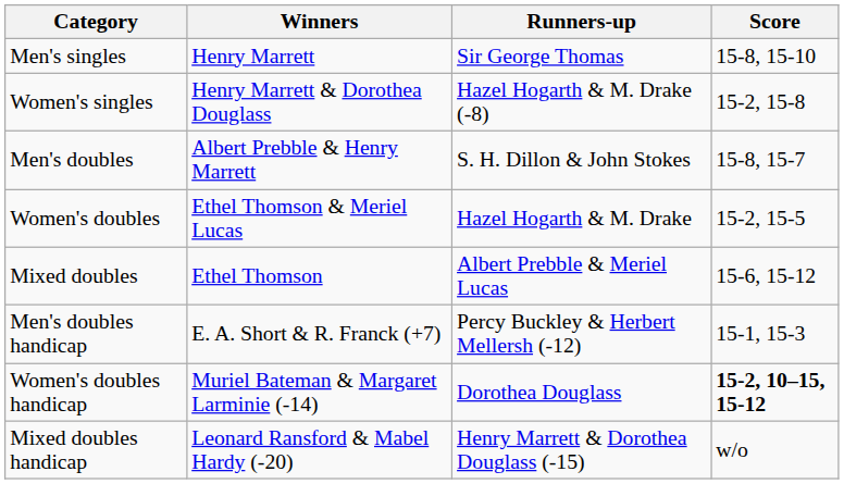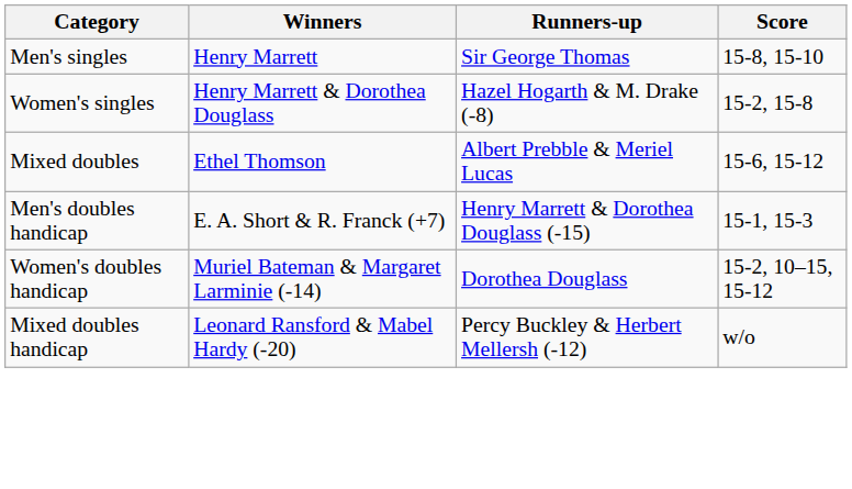 <table class=wikitable style="margin:auto;">
 <tr>
 <th>Category</th>
 <th>Winners</th>
 <th>Runners-up</th>
 <th>Score</th>
 </tr>
 <tr>
 <td>Men's singles</td>
 <td> <a href='#'>Henry Marrett</a></td>
 <td> <a href='#'>Sir George Thomas</a></td>
 <td>15-8, 15-10</td>
 </tr>
 <tr>
 <td>Women's singles</td>
 <td> <a href='#'>Henry Marrett</a> & <a href='#'>Dorothea Douglass</a></td>
 <td> <a href='#'>Hazel Hogarth</a> & M. Drake (-8)</td>
 <td>15-2, 15-8</td>
 </tr>
 <tr>
-<td>Men's doubles</td>
-<td> <a href='#'>Albert Prebble</a> & <a href='#'>Henry Marrett</a></td>
-<td> S. H. Dillon & John Stokes</td>
-<td>15-8, 15-7</td>
-</tr>
-<tr>
-<td>Women's doubles</td>
-<td> <a href='#'>Ethel Thomson</a> & <a href='#'>Meriel Lucas</a></td>
-<td> <a href='#'>Hazel Hogarth</a> & M. Drake</td>
-<td>15-2, 15-5</td>
-</tr>
-<tr>
 <td>Mixed doubles</td>
 <td> <a href='#'>Ethel Thomson</a></td>
 <td> <a href='#'>Albert Prebble</a> & <a href='#'>Meriel Lucas</a></td>
 <td>15-6, 15-12</td>
 </tr>
 <tr>
 <td>Men's doubles handicap</td>
 <td> E. A. Short & R. Franck (+7)</td>
-<td> Percy Buckley & <a href='#'>Herbert Mellersh</a> (-12)</td>
+<td> <a href='#'>Henry Marrett</a> &  <a href='#'>Dorothea Douglass</a> (-15)</td>
 <td>15-1, 15-3</td>
 </tr>
 <tr>
 <td>Women's doubles handicap</td>
 <td> <a href='#'>Muriel Bateman</a> & <a href='#'>Margaret Larminie</a> (-14)</td>
 <td> <a href='#'>Dorothea Douglass</a></td>
-<td><strong>15-2, 10–15, 15-12</strong></td>
+<td>15-2, 10–15, 15-12</td>
 </tr>
 <tr>
 <td>Mixed doubles handicap</td>
 <td> <a href='#'>Leonard Ransford</a> & <a href='#'>Mabel Hardy</a> (-20)</td>
-<td> <a href='#'>Henry Marrett</a> &  <a href='#'>Dorothea Douglass</a> (-15)</td>
+<td> Percy Buckley & <a href='#'>Herbert Mellersh</a> (-12)</td>
 <td>w/o</td>
 </tr>
 </table>
